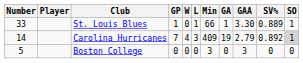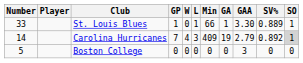 <table class="wikitable sortable" style="text-align:center; padding:4px; border-spacing=0;">
 <tr>
 <th>Number</th>
 <th>Player</th>
 <th>Club</th>
 <th>GP</th>
 <th>W</th>
 <th>L</th>
 <th>Min</th>
 <th>GA</th>
 <th>GAA</th>
 <th>SV%</th>
 <th>SO</th>
 </tr>
 <tr>
 <td>33</td>
 <td align=left></td>
 <td align=left><a href='#'>St. Louis Blues</a></td>
 <td>1</td>
 <td>0</td>
 <td>1</td>
 <td>66</td>
 <td>1</td>
 <td>3.30</td>
 <td>0.889</td>
 <td>1</td>
 </tr>
 <tr>
 <td>14</td>
 <td align=left></td>
 <td align=left><a href='#'>Carolina Hurricanes</a></td>
 <td>7</td>
 <td>4</td>
 <td>3</td>
 <td>409</td>
 <td>19</td>
 <td>2.79</td>
 <td>0.892</td>
 <td style="background: lightgrey;">1</td>
 </tr>
 <tr>
 <td>5</td>
 <td align=left></td>
 <td align=left><a href='#'>Boston College</a></td>
 <td>0</td>
 <td>0</td>
 <td>0</td>
-<td>3</td>
+<td>0</td>
 <td>0</td>
 <td>3</td>
 <td>0</td>
 <td>0</td>
 </tr>
 </table>
